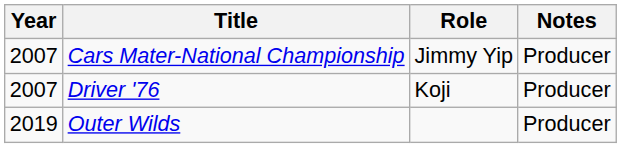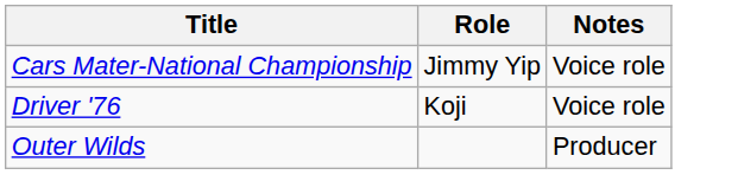 <table class="wikitable sortable">
 <tr>
-<th>Year</th>
 <th>Title</th>
 <th>Role</th>
 <th class="unsortable">Notes</th>
 </tr>
 <tr>
-<td>2007</td>
 <td><em><a href='#'>Cars Mater-National Championship</a></em></td>
 <td>Jimmy Yip</td>
-<td>Producer</td>
+<td>Voice role</td>
 </tr>
 <tr>
-<td>2007</td>
 <td><em><a href='#'>Driver '76</a></em></td>
 <td>Koji</td>
-<td>Producer</td>
+<td>Voice role</td>
 </tr>
 <tr>
-<td>2019</td>
 <td><em><a href='#'>Outer Wilds</a></em></td>
 <td></td>
 <td>Producer</td>
 </tr>
 </table>
